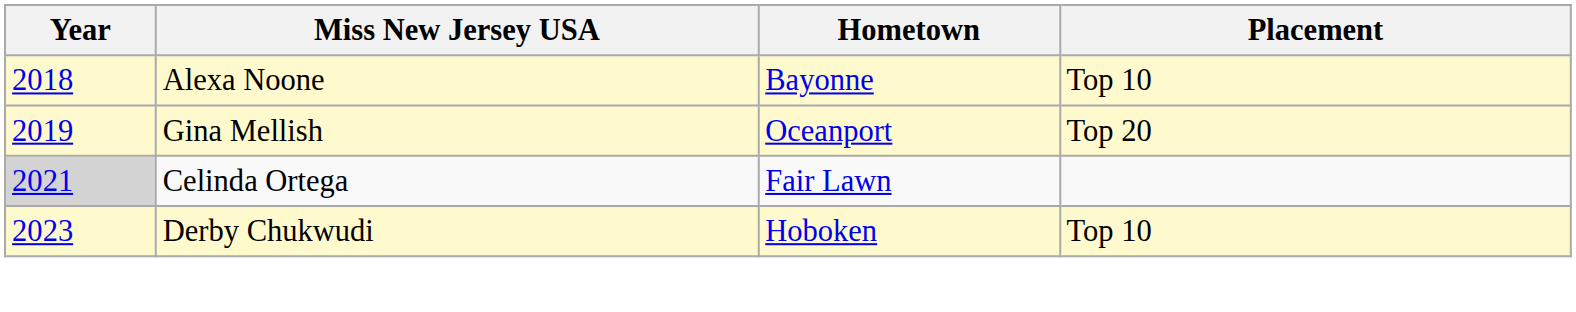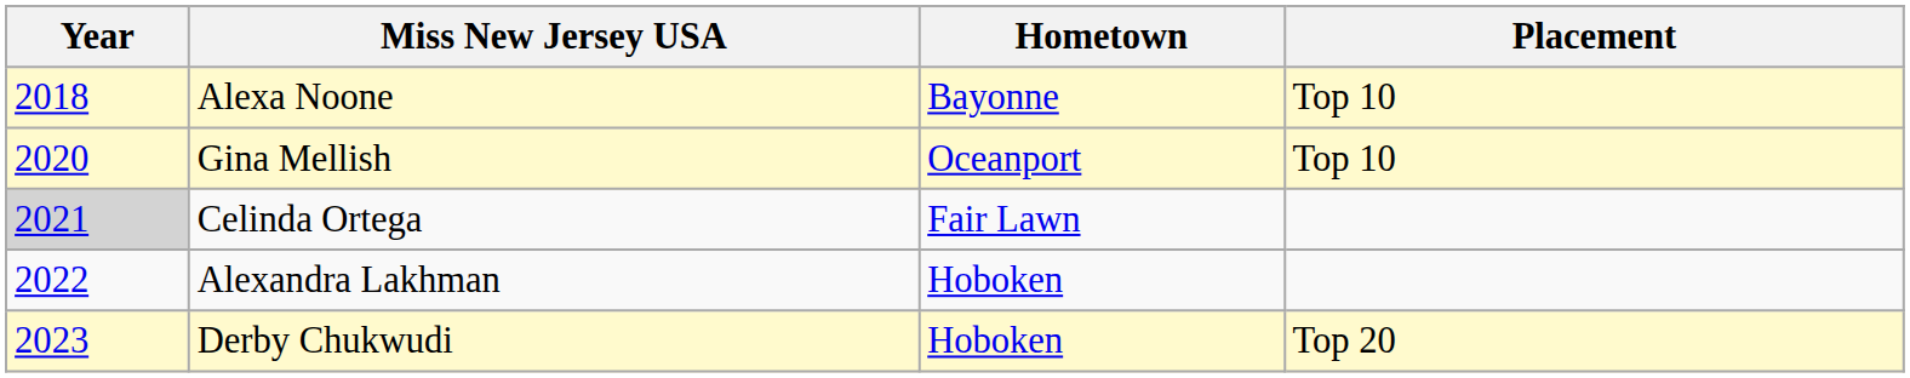 <table class="wikitable" style="font-size:95%;">
 <tr>
 <th width="5%">Year</th>
 <th width="20%">Miss New Jersey USA</th>
 <th width="10%">Hometown</th>
 <th width="17%">Placement</th>
 </tr>
 <tr style="background-color:#FFFACD;">
 <td><a href='#'>2018</a></td>
 <td>Alexa Noone</td>
 <td><a href='#'>Bayonne</a></td>
 <td>Top 10</td>
 </tr>
 <tr style="background-color:#FFFACD;">
-<td><a href='#'>2019</a></td>
+<td><a href='#'>2020</a></td>
 <td>Gina Mellish</td>
 <td><a href='#'>Oceanport</a></td>
-<td>Top 20</td>
+<td>Top 10</td>
 </tr>
 <tr>
 <td style="background: lightgrey;"><a href='#'>2021</a></td>
 <td>Celinda Ortega</td>
 <td><a href='#'>Fair Lawn</a></td>
 <td></td>
 </tr>
+<tr>
+<td><a href='#'>2022</a></td>
+<td>Alexandra Lakhman</td>
+<td><a href='#'>Hoboken</a></td>
+<td></td>
+</tr>
 <tr style="background-color:#FFFACD;">
 <td><a href='#'>2023</a></td>
 <td>Derby Chukwudi</td>
 <td><a href='#'>Hoboken</a></td>
-<td>Top 10</td>
+<td>Top 20</td>
 </tr>
 </table>
